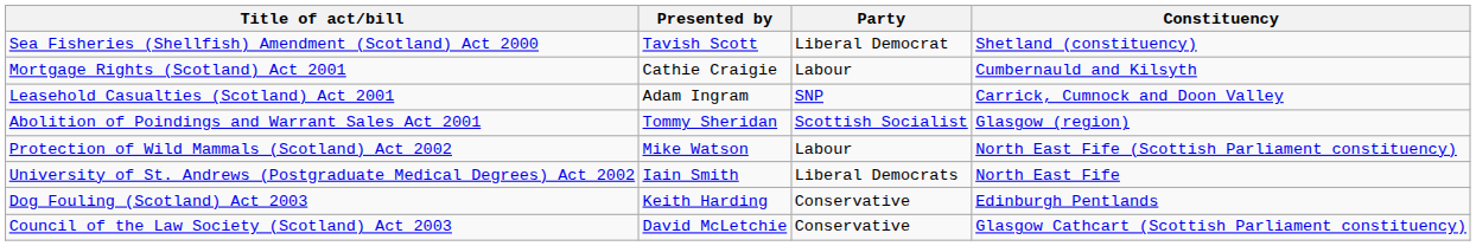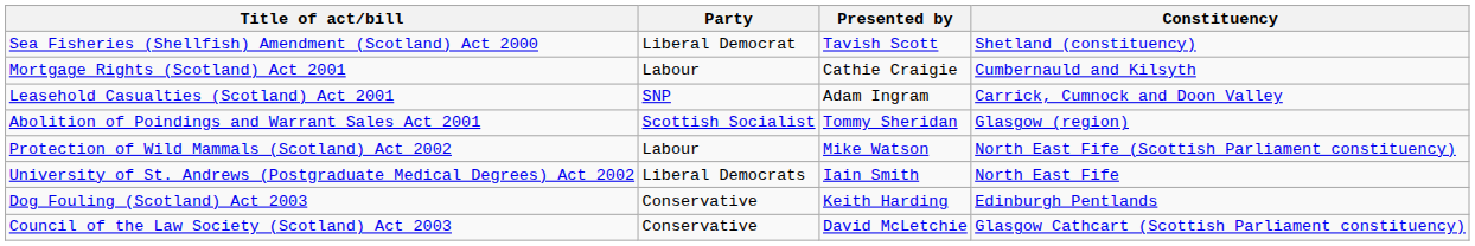 <table class="wikitable">
 <tr>
 <th>Title of act/bill</th>
+<th>Party</th>
 <th>Presented by</th>
-<th>Party</th>
 <th>Constituency</th>
 </tr>
 <tr>
 <td><a href='#'>Sea Fisheries (Shellfish) Amendment (Scotland) Act 2000</a></td>
+<td>Liberal Democrat</td>
 <td><a href='#'>Tavish Scott</a></td>
-<td>Liberal Democrat</td>
 <td><a href='#'>Shetland (constituency)</a></td>
 </tr>
 <tr>
 <td><a href='#'>Mortgage Rights (Scotland) Act 2001</a></td>
+<td>Labour</td>
 <td>Cathie Craigie</td>
-<td>Labour</td>
 <td><a href='#'>Cumbernauld and Kilsyth</a></td>
 </tr>
 <tr>
 <td><a href='#'>Leasehold Casualties (Scotland) Act 2001</a></td>
+<td><a href='#'>SNP</a></td>
 <td>Adam Ingram</td>
-<td><a href='#'>SNP</a></td>
 <td><a href='#'>Carrick, Cumnock and Doon Valley</a></td>
 </tr>
 <tr>
 <td><a href='#'>Abolition of Poindings and Warrant Sales Act 2001</a></td>
+<td><a href='#'>Scottish Socialist</a></td>
 <td><a href='#'>Tommy Sheridan</a></td>
-<td><a href='#'>Scottish Socialist</a></td>
 <td><a href='#'>Glasgow (region)</a></td>
 </tr>
 <tr>
 <td><a href='#'>Protection of Wild Mammals (Scotland) Act 2002</a></td>
+<td>Labour</td>
 <td><a href='#'>Mike Watson</a></td>
-<td>Labour</td>
 <td><a href='#'>North East Fife (Scottish Parliament constituency)</a></td>
 </tr>
 <tr>
 <td><a href='#'>University of St. Andrews (Postgraduate Medical Degrees) Act 2002</a></td>
+<td>Liberal Democrats</td>
 <td><a href='#'>Iain Smith</a></td>
-<td>Liberal Democrats</td>
 <td><a href='#'>North East Fife</a></td>
 </tr>
 <tr>
 <td><a href='#'>Dog Fouling (Scotland) Act 2003</a></td>
+<td>Conservative</td>
 <td><a href='#'>Keith Harding</a></td>
-<td>Conservative</td>
 <td><a href='#'>Edinburgh Pentlands</a></td>
 </tr>
 <tr>
 <td><a href='#'>Council of the Law Society (Scotland) Act 2003</a></td>
+<td>Conservative</td>
 <td><a href='#'>David McLetchie</a></td>
-<td>Conservative</td>
 <td><a href='#'>Glasgow Cathcart (Scottish Parliament constituency)</a></td>
 </tr>
 </table>
